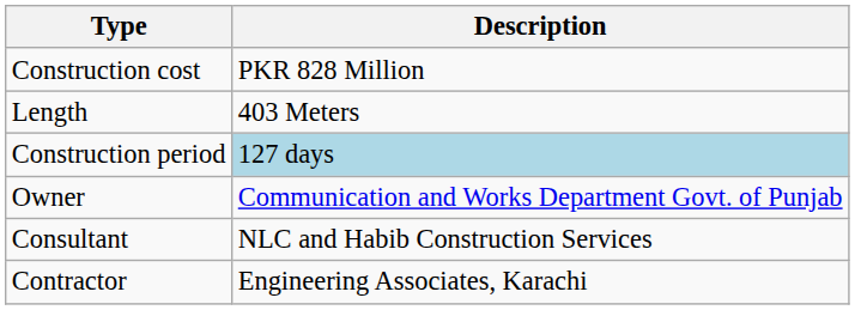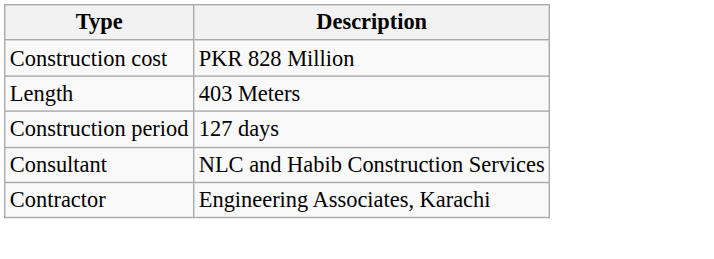 <table class="wikitable">
 <tr>
 <th>Type</th>
 <th>Description</th>
 </tr>
 <tr>
 <td>Construction cost</td>
 <td>PKR 828 Million</td>
 </tr>
 <tr>
 <td>Length</td>
 <td>403 Meters</td>
 </tr>
 <tr>
 <td>Construction period</td>
-<td style="background: lightblue;">127 days</td>
-</tr>
-<tr>
-<td>Owner</td>
-<td><a href='#'>Communication and Works Department Govt. of Punjab</a></td>
+<td>127 days</td>
 </tr>
 <tr>
 <td>Consultant</td>
 <td>NLC and Habib Construction Services</td>
 </tr>
 <tr>
 <td>Contractor</td>
 <td>Engineering Associates, Karachi</td>
 </tr>
 </table>
